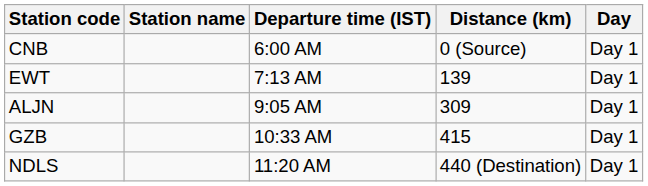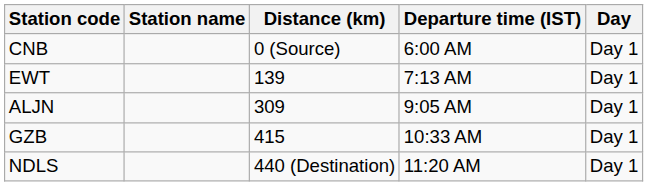 <table class="wikitable">
 <tr>
 <th>Station code</th>
 <th>Station name</th>
+<th>Distance (km)</th>
 <th>Departure time (IST)</th>
-<th>Distance (km)</th>
 <th>Day</th>
 </tr>
 <tr>
 <td>CNB</td>
 <td></td>
+<td>0 (Source)</td>
 <td>6:00 AM</td>
-<td>0 (Source)</td>
 <td>Day 1</td>
 </tr>
 <tr>
 <td>EWT</td>
 <td></td>
+<td>139</td>
 <td>7:13 AM</td>
-<td>139</td>
 <td>Day 1</td>
 </tr>
 <tr>
 <td>ALJN</td>
 <td></td>
+<td>309</td>
 <td>9:05 AM</td>
-<td>309</td>
 <td>Day 1</td>
 </tr>
 <tr>
 <td>GZB</td>
 <td></td>
+<td>415</td>
 <td>10:33 AM</td>
-<td>415</td>
 <td>Day 1</td>
 </tr>
 <tr>
 <td>NDLS</td>
 <td></td>
+<td>440 (Destination)</td>
 <td>11:20 AM</td>
-<td>440 (Destination)</td>
 <td>Day 1</td>
 </tr>
 </table>
